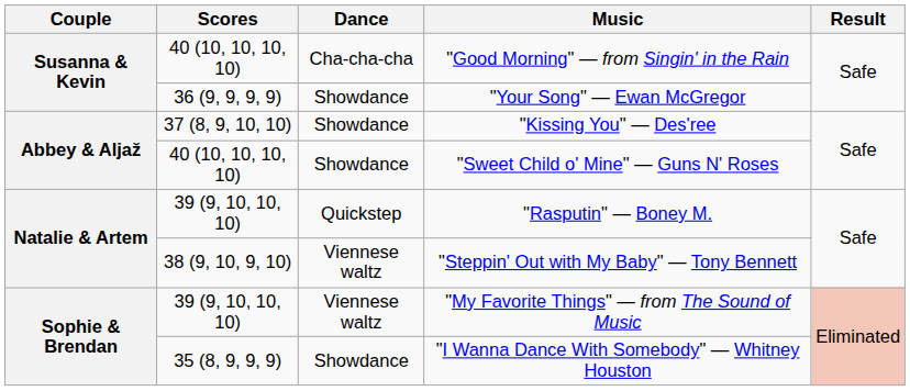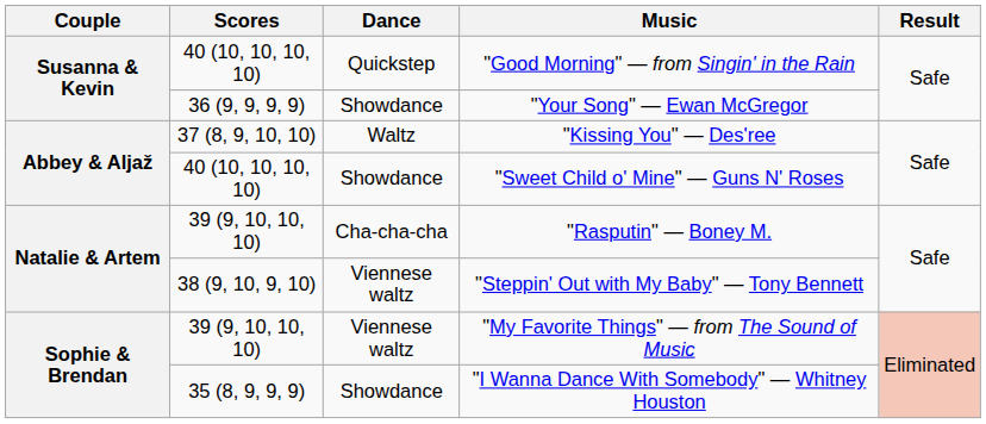 <table class="wikitable sortable" style="text-align:center; width:90%">
 <tr>
 <th scope="col">Couple</th>
 <th scope="col">Scores</th>
 <th scope="col" class="unsortable">Dance</th>
 <th scope="col" class="unsortable">Music</th>
 <th scope="col" class="unsortable">Result</th>
 </tr>
 <tr>
 <th scope="row" rowspan=2>Susanna & Kevin</th>
 <td>40 (10, 10, 10, 10)</td>
-<td>Cha-cha-cha</td>
+<td>Quickstep</td>
 <td>"<a href='#'>Good Morning</a>" — <em>from <a href='#'>Singin' in the Rain</a></em></td>
 <td rowspan=2>Safe</td>
 </tr>
 <tr>
 <td>36 (9, 9, 9, 9)</td>
 <td>Showdance</td>
 <td>"<a href='#'>Your Song</a>" — <a href='#'>Ewan McGregor</a></td>
 </tr>
 <tr>
 <th scope="row" rowspan=2>Abbey & Aljaž</th>
 <td>37 (8, 9, 10, 10)</td>
-<td>Showdance</td>
+<td>Waltz</td>
 <td>"<a href='#'>Kissing You</a>" — <a href='#'>Des'ree</a></td>
 <td rowspan=2>Safe</td>
 </tr>
 <tr>
 <td>40 (10, 10, 10, 10)</td>
 <td>Showdance</td>
 <td>"<a href='#'>Sweet Child o' Mine</a>" — <a href='#'>Guns N' Roses</a></td>
 </tr>
 <tr>
 <th scope="row" rowspan=2>Natalie & Artem</th>
 <td>39 (9, 10, 10, 10)</td>
-<td>Quickstep</td>
+<td>Cha-cha-cha</td>
 <td>"<a href='#'>Rasputin</a>" — <a href='#'>Boney M.</a></td>
 <td rowspan=2>Safe</td>
 </tr>
 <tr>
 <td>38 (9, 10, 9, 10)</td>
 <td>Viennese waltz</td>
 <td>"<a href='#'>Steppin' Out with My Baby</a>" — <a href='#'>Tony Bennett</a></td>
 </tr>
 <tr>
 <th scope="row" rowspan=2>Sophie & Brendan</th>
 <td>39 (9, 10, 10, 10)</td>
 <td>Viennese waltz</td>
 <td>"<a href='#'>My Favorite Things</a>" — <em>from <a href='#'>The Sound of Music</a></em></td>
 <td rowspan=2 bgcolor="f4c7b8">Eliminated</td>
 </tr>
 <tr>
 <td>35 (8, 9, 9, 9)</td>
 <td>Showdance</td>
 <td>"<a href='#'>I Wanna Dance With Somebody</a>" — <a href='#'>Whitney Houston</a></td>
 </tr>
 </table>
